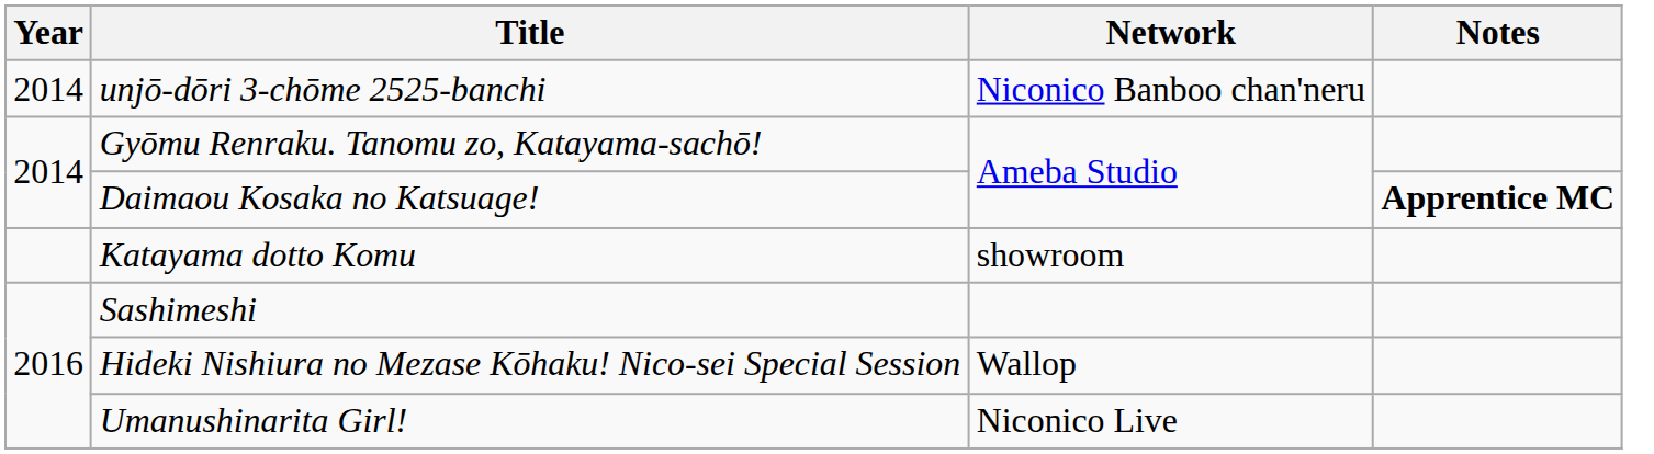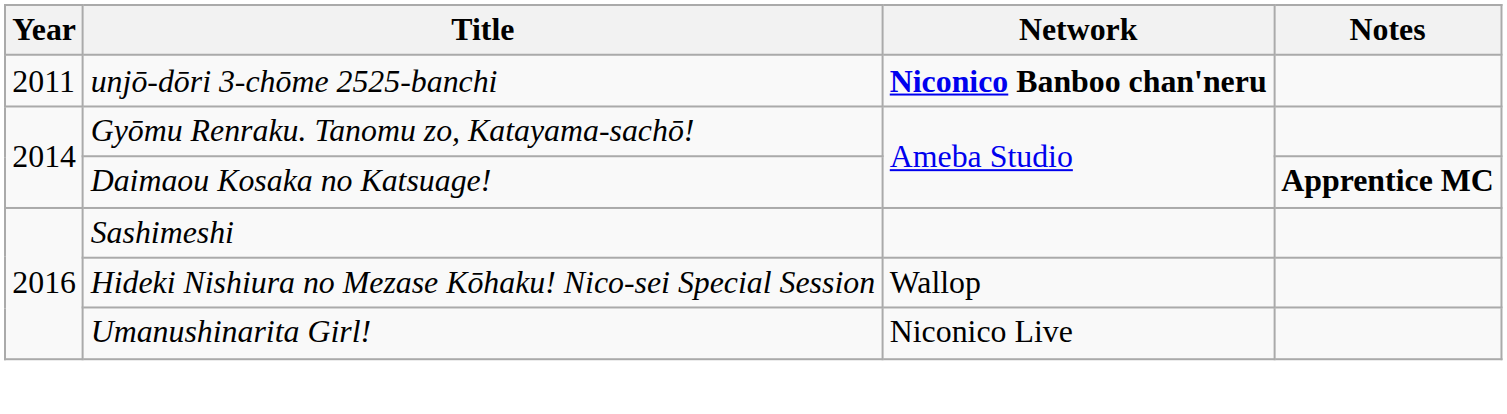 <table class="wikitable">
 <tr>
 <th>Year</th>
 <th>Title</th>
 <th>Network</th>
 <th>Notes</th>
 </tr>
 <tr>
-<td>2014</td>
+<td>2011</td>
 <td><em>unjō-dōri 3-chōme 2525-banchi</em></td>
-<td><a href='#'>Niconico</a> Banboo chan'neru</td>
+<td><strong><a href='#'>Niconico</a> Banboo chan'neru</strong></td>
 <td></td>
 </tr>
 <tr>
 <td rowspan="2">2014</td>
 <td><em>Gyōmu Renraku. Tanomu zo, Katayama-sachō!</em></td>
 <td rowspan="2"><a href='#'>Ameba Studio</a></td>
 <td></td>
 </tr>
 <tr>
 <td><em>Daimaou Kosaka no Katsuage!</em></td>
 <td><strong>Apprentice MC</strong></td>
-</tr>
-<tr>
-<td></td>
-<td><em>Katayama dotto Komu</em></td>
-<td>showroom</td>
-<td></td>
 </tr>
 <tr>
 <td rowspan="3">2016</td>
 <td><em>Sashimeshi</em></td>
 <td></td>
 <td></td>
 </tr>
 <tr>
 <td><em>Hideki Nishiura no Mezase Kōhaku! Nico-sei Special Session</em></td>
 <td>Wallop</td>
 <td></td>
 </tr>
 <tr>
 <td><em>Umanushinarita Girl!</em></td>
 <td>Niconico Live</td>
 <td></td>
 </tr>
 </table>
